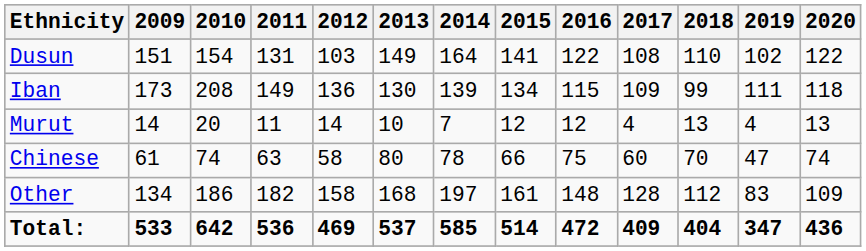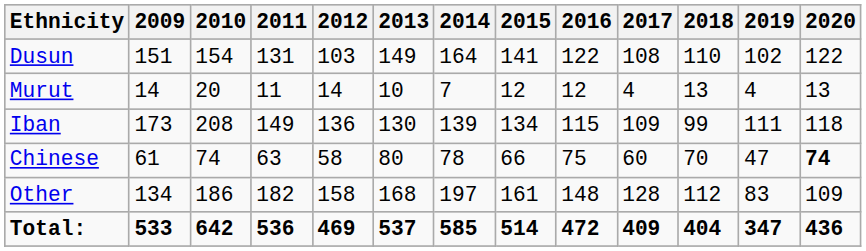 <table class="wikitable">
 <tr>
 <th>Ethnicity</th>
 <th>2009</th>
 <th>2010</th>
 <th>2011</th>
 <th>2012</th>
 <th>2013</th>
 <th>2014</th>
 <th>2015</th>
 <th>2016</th>
 <th>2017</th>
 <th>2018</th>
 <th>2019</th>
 <th>2020</th>
 </tr>
 <tr>
 <td><a href='#'>Dusun</a></td>
 <td>151</td>
 <td>154</td>
 <td>131</td>
 <td>103</td>
 <td>149</td>
 <td>164</td>
 <td>141</td>
 <td>122</td>
 <td>108</td>
 <td>110</td>
 <td>102</td>
 <td>122</td>
 </tr>
 <tr>
+<td><a href='#'>Murut</a></td>
+<td>14</td>
+<td>20</td>
+<td>11</td>
+<td>14</td>
+<td>10</td>
+<td>7</td>
+<td>12</td>
+<td>12</td>
+<td>4</td>
+<td>13</td>
+<td>4</td>
+<td>13</td>
+</tr>
+<tr>
 <td><a href='#'>Iban</a></td>
 <td>173</td>
 <td>208</td>
 <td>149</td>
 <td>136</td>
 <td>130</td>
 <td>139</td>
 <td>134</td>
 <td>115</td>
 <td>109</td>
 <td>99</td>
 <td>111</td>
 <td>118</td>
 </tr>
 <tr>
-<td><a href='#'>Murut</a></td>
-<td>14</td>
-<td>20</td>
-<td>11</td>
-<td>14</td>
-<td>10</td>
-<td>7</td>
-<td>12</td>
-<td>12</td>
-<td>4</td>
-<td>13</td>
-<td>4</td>
-<td>13</td>
-</tr>
-<tr>
 <td><a href='#'>Chinese</a></td>
 <td>61</td>
 <td>74</td>
 <td>63</td>
 <td>58</td>
 <td>80</td>
 <td>78</td>
 <td>66</td>
 <td>75</td>
 <td>60</td>
 <td>70</td>
 <td>47</td>
-<td>74</td>
+<td><strong>74</strong></td>
 </tr>
 <tr>
 <td><a href='#'>Other</a></td>
 <td>134</td>
 <td>186</td>
 <td>182</td>
 <td>158</td>
 <td>168</td>
 <td>197</td>
 <td>161</td>
 <td>148</td>
 <td>128</td>
 <td>112</td>
 <td>83</td>
 <td>109</td>
 </tr>
 <tr>
 <td><strong>Total:</strong></td>
 <td><strong>533</strong></td>
 <td><strong>642</strong></td>
 <td><strong>536</strong></td>
 <td><strong>469</strong></td>
 <td><strong>537</strong></td>
 <td><strong>585</strong></td>
 <td><strong>514</strong></td>
 <td><strong>472</strong></td>
 <td><strong>409</strong></td>
 <td><strong>404</strong></td>
 <td><strong>347</strong></td>
 <td><strong>436</strong></td>
 </tr>
 </table>
